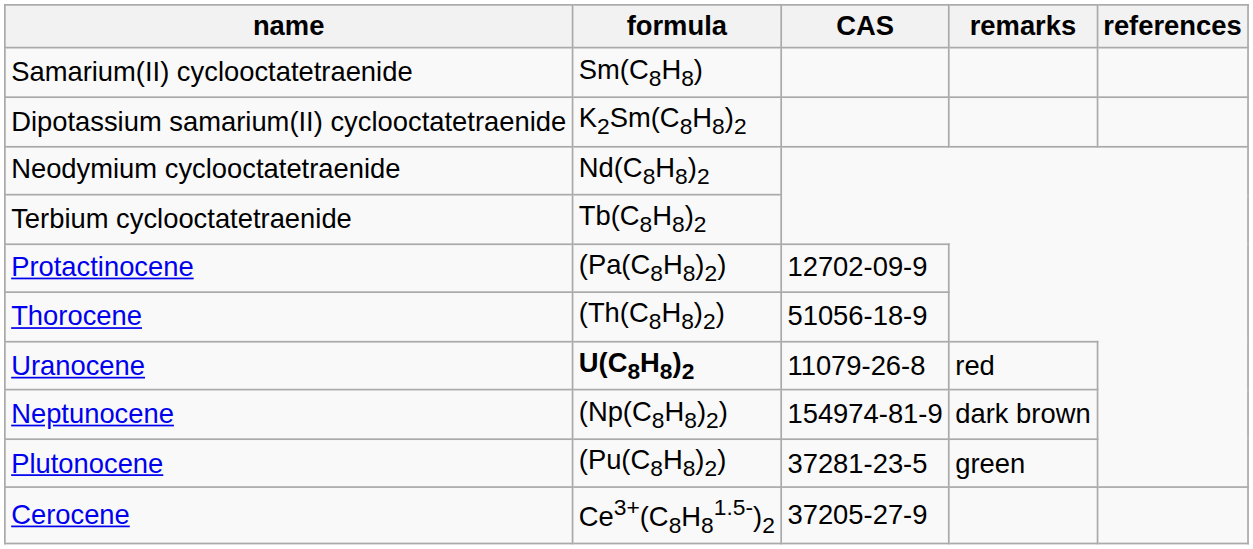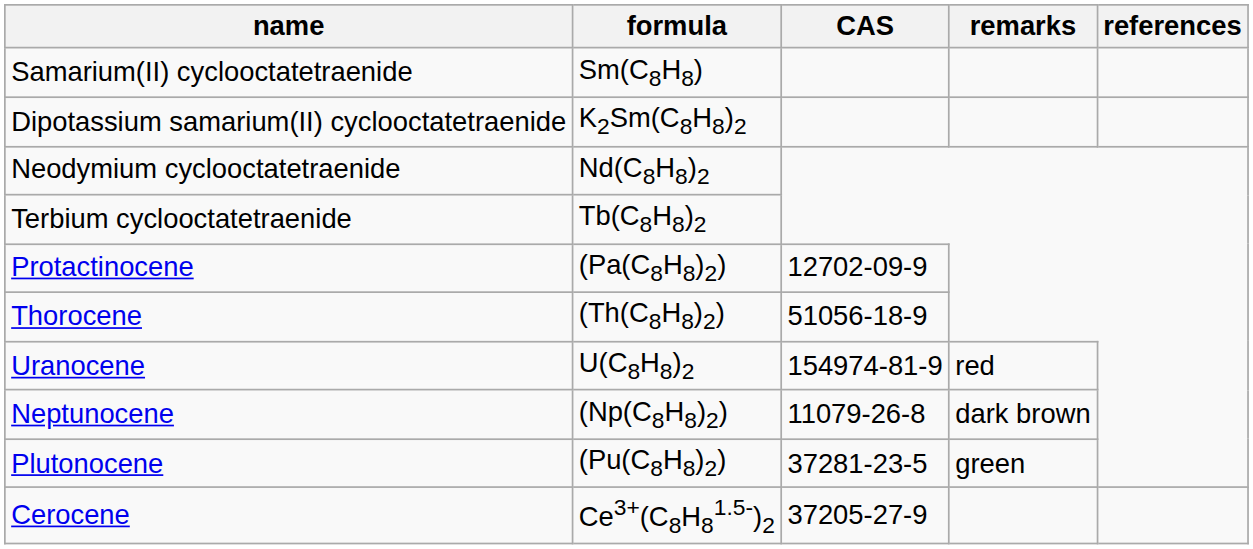 <table class="wikitable">
 <tr>
 <th>name</th>
 <th>formula</th>
 <th>CAS</th>
 <th>remarks</th>
 <th>references</th>
 </tr>
 <tr>
 <td>Samarium(II) cyclooctatetraenide</td>
 <td>Sm(C<sub>8</sub>H<sub>8</sub>)</td>
 <td></td>
 <td></td>
 <td></td>
 </tr>
 <tr>
 <td>Dipotassium samarium(II) cyclooctatetraenide</td>
 <td>K<sub>2</sub>Sm(C<sub>8</sub>H<sub>8</sub>)<sub>2</sub></td>
 <td></td>
 <td></td>
 <td></td>
 </tr>
 <tr>
 <td>Neodymium cyclooctatetraenide</td>
 <td>Nd(C<sub>8</sub>H<sub>8</sub>)<sub>2</sub></td>
 </tr>
 <tr>
 <td>Terbium cyclooctatetraenide</td>
 <td>Tb(C<sub>8</sub>H<sub>8</sub>)<sub>2</sub></td>
 </tr>
 <tr>
 <td><a href='#'>Protactinocene</a></td>
 <td>(Pa(C<sub>8</sub>H<sub>8</sub>)<sub>2</sub>)</td>
 <td>12702-09-9</td>
 </tr>
 <tr>
 <td><a href='#'>Thorocene</a></td>
 <td>(Th(C<sub>8</sub>H<sub>8</sub>)<sub>2</sub>)</td>
 <td>51056-18-9</td>
 </tr>
 <tr>
 <td><a href='#'>Uranocene</a></td>
-<td><strong>U(C<sub>8</sub>H<sub>8</sub>)<sub>2</sub></strong></td>
-<td>11079-26-8</td>
+<td>U(C<sub>8</sub>H<sub>8</sub>)<sub>2</sub></td>
+<td>154974-81-9</td>
 <td>red</td>
 </tr>
 <tr>
 <td><a href='#'>Neptunocene</a></td>
 <td>(Np(C<sub>8</sub>H<sub>8</sub>)<sub>2</sub>)</td>
-<td>154974-81-9</td>
+<td>11079-26-8</td>
 <td>dark brown</td>
 </tr>
 <tr>
 <td><a href='#'>Plutonocene</a></td>
 <td>(Pu(C<sub>8</sub>H<sub>8</sub>)<sub>2</sub>)</td>
 <td>37281-23-5</td>
 <td>green</td>
 </tr>
 <tr>
 <td><a href='#'>Cerocene</a></td>
 <td>Ce<sup>3+</sup>(C<sub>8</sub>H<sub>8</sub><sup>1.5-</sup>)<sub>2</sub></td>
 <td>37205-27-9</td>
 <td></td>
 <td></td>
 </tr>
 </table>
